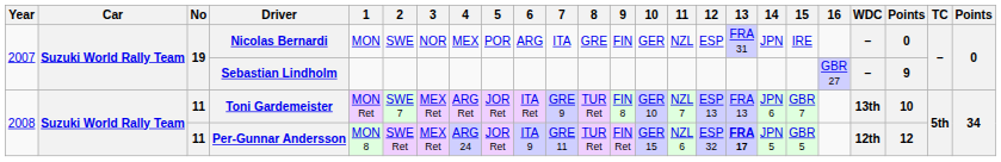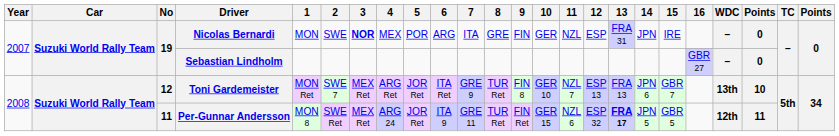 <table class="wikitable" style="text-align:center; font-size:90%">
 <tr>
 <th>Year</th>
 <th>Car</th>
 <th>No</th>
 <th>Driver</th>
 <th>1</th>
 <th>2</th>
 <th>3</th>
 <th>4</th>
 <th>5</th>
 <th>6</th>
 <th>7</th>
 <th>8</th>
 <th>9</th>
 <th>10</th>
 <th>11</th>
 <th>12</th>
 <th>13</th>
 <th>14</th>
 <th>15</th>
 <th>16</th>
 <th>WDC</th>
 <th>Points</th>
 <th>TC</th>
 <th>Points</th>
 </tr>
 <tr>
 <td rowspan="2"><a href='#'>2007</a></td>
 <th rowspan="2"><a href='#'>Suzuki World Rally Team</a></th>
 <th rowspan="2">19</th>
 <th> <a href='#'>Nicolas Bernardi</a></th>
 <td><a href='#'>MON</a></td>
 <td><a href='#'>SWE</a></td>
-<td><a href='#'>NOR</a></td>
+<td><strong><a href='#'>NOR</a></strong></td>
 <td><a href='#'>MEX</a></td>
 <td><a href='#'>POR</a></td>
 <td><a href='#'>ARG</a></td>
 <td><a href='#'>ITA</a></td>
 <td><a href='#'>GRE</a></td>
 <td><a href='#'>FIN</a></td>
 <td><a href='#'>GER</a></td>
 <td><a href='#'>NZL</a></td>
 <td><a href='#'>ESP</a></td>
 <td style="background:#CFCFFF;"><a href='#'>FRA</a><br><small>31</small></td>
 <td><a href='#'>JPN</a></td>
 <td><a href='#'>IRE</a></td>
 <td></td>
 <th>–</th>
 <th>0</th>
 <th rowspan="2">–</th>
 <th rowspan="2">0</th>
 </tr>
 <tr>
 <th> <a href='#'>Sebastian Lindholm</a></th>
 <td></td>
 <td></td>
 <td></td>
 <td></td>
 <td></td>
 <td></td>
 <td></td>
 <td></td>
 <td></td>
 <td></td>
 <td></td>
 <td></td>
 <td></td>
 <td></td>
 <td></td>
 <td style="background:#CFCFFF;"><a href='#'>GBR</a><br><small>27</small></td>
 <th>–</th>
-<th>9</th>
+<th>0</th>
 </tr>
 <tr>
 <td rowspan="2"><a href='#'>2008</a></td>
 <th rowspan="2"><a href='#'>Suzuki World Rally Team</a></th>
-<th>11</th>
+<th>12</th>
 <th> <a href='#'>Toni Gardemeister</a></th>
 <td style="background:#EFCFFF;"><a href='#'>MON</a><br><small>Ret</small></td>
 <td style="background:#DFFFDF;"><a href='#'>SWE</a><br><small>7</small></td>
 <td style="background:#EFCFFF;"><a href='#'>MEX</a><br><small>Ret</small></td>
 <td style="background:#EFCFFF;"><a href='#'>ARG</a><br><small>Ret</small></td>
 <td style="background:#EFCFFF;"><a href='#'>JOR</a><br><small>Ret</small></td>
 <td style="background:#EFCFFF;"><a href='#'>ITA</a><br><small>Ret</small></td>
 <td style="background:#CFCFFF;"><a href='#'>GRE</a><br><small>9</small></td>
 <td style="background:#EFCFFF;"><a href='#'>TUR</a><br><small>Ret</small></td>
 <td style="background:#DFFFDF;"><a href='#'>FIN</a><br><small>8</small></td>
 <td style="background:#CFCFFF;"><a href='#'>GER</a><br><small>10</small></td>
 <td style="background:#DFFFDF;"><a href='#'>NZL</a><br><small>7</small></td>
 <td style="background:#CFCFFF;"><a href='#'>ESP</a><br><small>13</small></td>
 <td style="background:#CFCFFF;"><a href='#'>FRA</a><br><small>13</small></td>
 <td style="background:#DFFFDF;"><a href='#'>JPN</a><br><small>6</small></td>
 <td style="background:#DFFFDF;"><a href='#'>GBR</a><br><small>7</small></td>
 <td></td>
 <th>13th</th>
 <th>10</th>
 <th rowspan="2">5th</th>
 <th rowspan="2">34</th>
 </tr>
 <tr>
 <th>11</th>
 <th> <a href='#'>Per-Gunnar Andersson</a></th>
 <td style="background:#DFFFDF;"><a href='#'>MON</a><br><small>8</small></td>
 <td style="background:#EFCFFF;"><a href='#'>SWE</a><br><small>Ret</small></td>
 <td style="background:#EFCFFF;"><a href='#'>MEX</a><br><small>Ret</small></td>
 <td style="background:#CFCFFF;"><a href='#'>ARG</a><br><small>24</small></td>
 <td style="background:#EFCFFF;"><a href='#'>JOR</a><br><small>Ret</small></td>
 <td style="background:#CFCFFF;"><a href='#'>ITA</a><br><small>9</small></td>
 <td style="background:#CFCFFF;"><a href='#'>GRE</a><br><small>11</small></td>
 <td style="background:#EFCFFF;"><a href='#'>TUR</a><br><small>Ret</small></td>
 <td style="background:#EFCFFF;"><a href='#'>FIN</a><br><small>Ret</small></td>
 <td style="background:#CFCFFF;"><a href='#'>GER</a><br><small>15</small></td>
 <td style="background:#DFFFDF;"><a href='#'>NZL</a><br><small>6</small></td>
 <td style="background:#CFCFFF;"><a href='#'>ESP</a><br><small>32</small></td>
 <td style="background:#CFCFFF;"><strong><a href='#'>FRA</a><br><small>17</small></strong></td>
 <td style="background:#DFFFDF;"><a href='#'>JPN</a><br><small>5</small></td>
 <td style="background:#DFFFDF;"><a href='#'>GBR</a><br><small>5</small></td>
 <td></td>
 <th>12th</th>
-<th>12</th>
+<th>11</th>
 </tr>
 </table>
